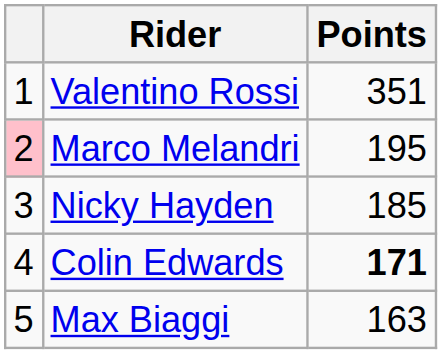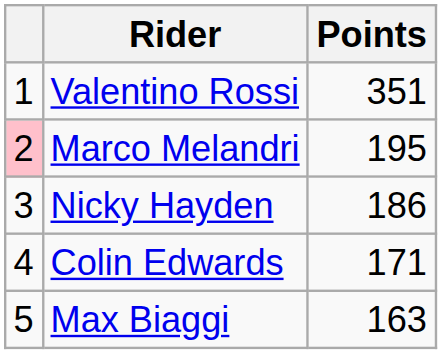 <table class="wikitable" style="font-size: 95%;">
 <tr>
 <th></th>
 <th>Rider</th>
 <th>Points</th>
 </tr>
 <tr>
 <td align=center>1</td>
 <td> <a href='#'>Valentino Rossi</a></td>
 <td align=right>351</td>
 </tr>
 <tr>
 <td align=center style="background: pink;">2</td>
 <td> <a href='#'>Marco Melandri</a></td>
 <td align=right>195</td>
 </tr>
 <tr>
 <td align=center>3</td>
 <td> <a href='#'>Nicky Hayden</a></td>
-<td align=right>185</td>
+<td align=right>186</td>
 </tr>
 <tr>
 <td align=center>4</td>
 <td> <a href='#'>Colin Edwards</a></td>
-<td align=right><strong>171</strong></td>
+<td align=right>171</td>
 </tr>
 <tr>
 <td align=center>5</td>
 <td> <a href='#'>Max Biaggi</a></td>
 <td align=right>163</td>
 </tr>
 </table>
